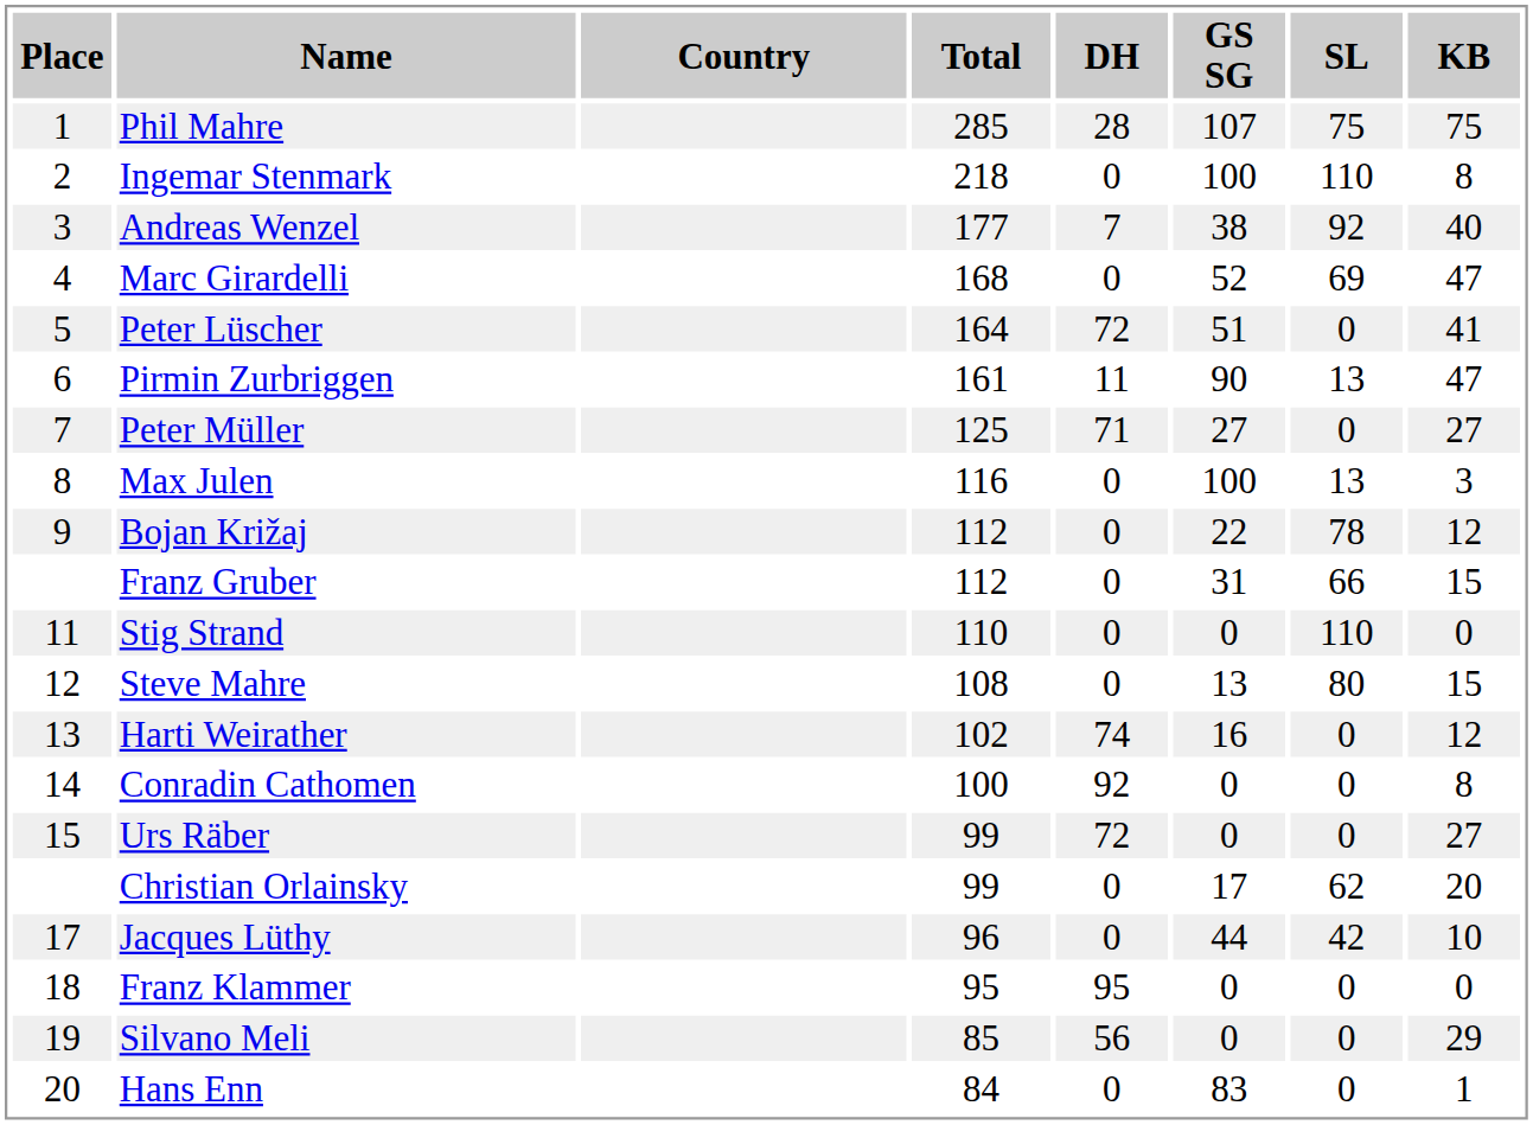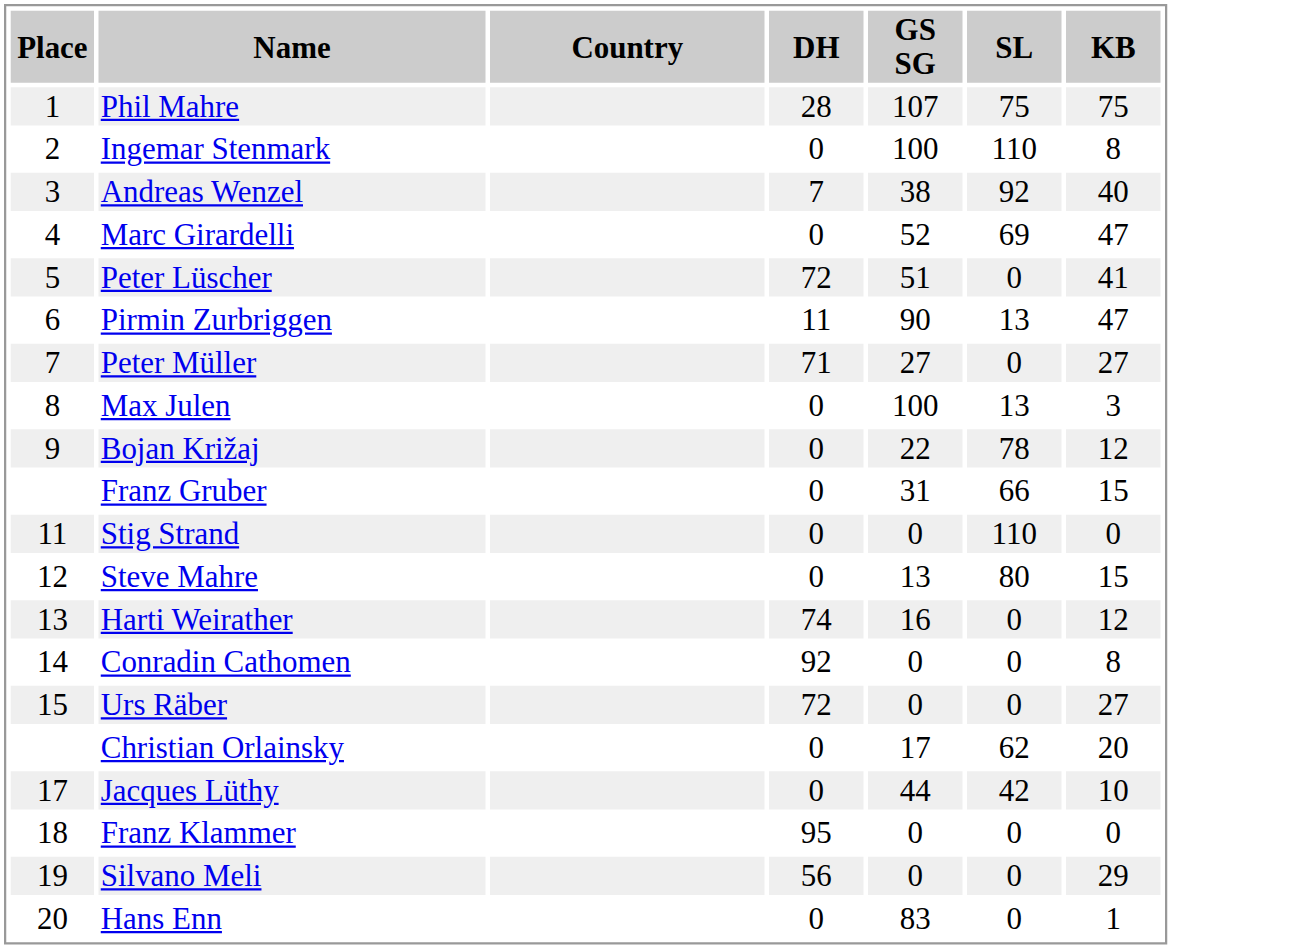 <table border="0" style="border: 1px solid #999; background-color:#FFFFFF; text-align:center; font-size:86%; line-height:15px;">
 <tr align="center" bgcolor="#CCCCCC">
 <th width=35>Place</th>
 <th width=170>Name</th>
 <th width=120>Country</th>
-<th width=50>Total</th>
 <th width=40>DH</th>
 <th width=40>GS<br>SG</th>
 <th width=40>SL</th>
 <th width=40>KB</th>
 </tr>
 <tr style="background:#efefef;">
 <td>1</td>
 <td align="left"><a href='#'>Phil Mahre</a></td>
 <td align="left"></td>
-<td>285</td>
 <td>28</td>
 <td>107</td>
 <td>75</td>
 <td>75</td>
 </tr>
 <tr>
 <td>2</td>
 <td align="left"><a href='#'>Ingemar Stenmark</a></td>
 <td align="left"></td>
-<td>218</td>
 <td>0</td>
 <td>100</td>
 <td>110</td>
 <td>8</td>
 </tr>
 <tr style="background:#efefef;">
 <td>3</td>
 <td align="left"><a href='#'>Andreas Wenzel</a></td>
 <td align="left"></td>
-<td>177</td>
 <td>7</td>
 <td>38</td>
 <td>92</td>
 <td>40</td>
 </tr>
 <tr>
 <td>4</td>
 <td align="left"><a href='#'>Marc Girardelli</a></td>
 <td align="left"></td>
-<td>168</td>
 <td>0</td>
 <td>52</td>
 <td>69</td>
 <td>47</td>
 </tr>
 <tr style="background:#efefef;">
 <td>5</td>
 <td align="left"><a href='#'>Peter Lüscher</a></td>
 <td align="left"></td>
-<td>164</td>
 <td>72</td>
 <td>51</td>
 <td>0</td>
 <td>41</td>
 </tr>
 <tr>
 <td>6</td>
 <td align="left"><a href='#'>Pirmin Zurbriggen</a></td>
 <td align="left"></td>
-<td>161</td>
 <td>11</td>
 <td>90</td>
 <td>13</td>
 <td>47</td>
 </tr>
 <tr style="background:#efefef;">
 <td>7</td>
 <td align="left"><a href='#'>Peter Müller</a></td>
 <td align="left"></td>
-<td>125</td>
 <td>71</td>
 <td>27</td>
 <td>0</td>
 <td>27</td>
 </tr>
 <tr>
 <td>8</td>
 <td align="left"><a href='#'>Max Julen</a></td>
 <td align="left"></td>
-<td>116</td>
 <td>0</td>
 <td>100</td>
 <td>13</td>
 <td>3</td>
 </tr>
 <tr style="background:#efefef;">
 <td>9</td>
 <td align="left"><a href='#'>Bojan Križaj</a></td>
 <td align="left"></td>
-<td>112</td>
 <td>0</td>
 <td>22</td>
 <td>78</td>
 <td>12</td>
 </tr>
 <tr>
 <td></td>
 <td align="left"><a href='#'>Franz Gruber</a></td>
 <td align="left"></td>
-<td>112</td>
 <td>0</td>
 <td>31</td>
 <td>66</td>
 <td>15</td>
 </tr>
 <tr style="background:#efefef;">
 <td>11</td>
 <td align="left"><a href='#'>Stig Strand</a></td>
 <td align="left"></td>
-<td>110</td>
 <td>0</td>
 <td>0</td>
 <td>110</td>
 <td>0</td>
 </tr>
 <tr>
 <td>12</td>
 <td align="left"><a href='#'>Steve Mahre</a></td>
 <td align="left"></td>
-<td>108</td>
 <td>0</td>
 <td>13</td>
 <td>80</td>
 <td>15</td>
 </tr>
 <tr style="background:#efefef;">
 <td>13</td>
 <td align="left"><a href='#'>Harti Weirather</a></td>
 <td align="left"></td>
-<td>102</td>
 <td>74</td>
 <td>16</td>
 <td>0</td>
 <td>12</td>
 </tr>
 <tr>
 <td>14</td>
 <td align="left"><a href='#'>Conradin Cathomen</a></td>
 <td align="left"></td>
-<td>100</td>
 <td>92</td>
 <td>0</td>
 <td>0</td>
 <td>8</td>
 </tr>
 <tr style="background:#efefef;">
 <td>15</td>
 <td align="left"><a href='#'>Urs Räber</a></td>
 <td align="left"></td>
-<td>99</td>
 <td>72</td>
 <td>0</td>
 <td>0</td>
 <td>27</td>
 </tr>
 <tr>
 <td></td>
 <td align="left"><a href='#'>Christian Orlainsky</a></td>
 <td align="left"></td>
-<td>99</td>
 <td>0</td>
 <td>17</td>
 <td>62</td>
 <td>20</td>
 </tr>
 <tr style="background:#efefef;">
 <td>17</td>
 <td align="left"><a href='#'>Jacques Lüthy</a></td>
 <td align="left"></td>
-<td>96</td>
 <td>0</td>
 <td>44</td>
 <td>42</td>
 <td>10</td>
 </tr>
 <tr>
 <td>18</td>
 <td align="left"><a href='#'>Franz Klammer</a></td>
 <td align="left"></td>
 <td>95</td>
-<td>95</td>
 <td>0</td>
 <td>0</td>
 <td>0</td>
 </tr>
 <tr style="background:#efefef;">
 <td>19</td>
 <td align="left"><a href='#'>Silvano Meli</a></td>
 <td align="left"></td>
-<td>85</td>
 <td>56</td>
 <td>0</td>
 <td>0</td>
 <td>29</td>
 </tr>
 <tr>
 <td>20</td>
 <td align="left"><a href='#'>Hans Enn</a></td>
 <td align="left"></td>
-<td>84</td>
 <td>0</td>
 <td>83</td>
 <td>0</td>
 <td>1</td>
 </tr>
 </table>
